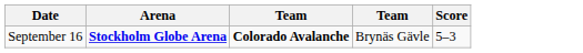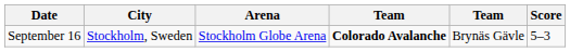 <table class="wikitable">
 <tr>
 <th>Date</th>
+<th>City</th>
 <th>Arena</th>
 <th>Team</th>
 <th>Team</th>
 <th>Score</th>
 </tr>
 <tr>
 <td>September 16</td>
-<td><strong><a href='#'>Stockholm Globe Arena</a></strong></td>
+<td><a href='#'>Stockholm</a>, Sweden</td>
+<td><a href='#'>Stockholm Globe Arena</a></td>
 <td><strong>Colorado Avalanche</strong></td>
 <td>Brynäs Gävle</td>
 <td>5–3</td>
 </tr>
 </table>
